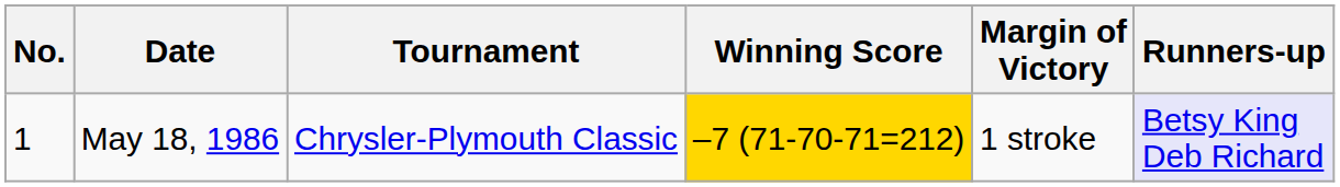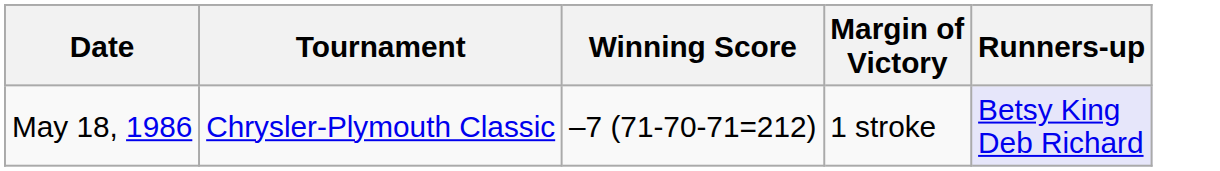 <table class="wikitable" style="font-size:95%;">
 <tr>
-<th>No.</th>
 <th>Date</th>
 <th>Tournament</th>
 <th>Winning Score</th>
 <th>Margin of<br>Victory</th>
 <th>Runners-up</th>
 </tr>
 <tr>
-<td>1</td>
 <td>May 18, <a href='#'>1986</a></td>
 <td><a href='#'>Chrysler-Plymouth Classic</a></td>
-<td style="background: gold;">–7 (71-70-71=212)</td>
+<td>–7 (71-70-71=212)</td>
 <td>1 stroke</td>
 <td style="background: lavender;"> <a href='#'>Betsy King</a><br> <a href='#'>Deb Richard</a></td>
 </tr>
 </table>
